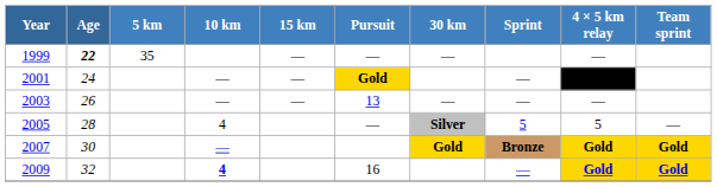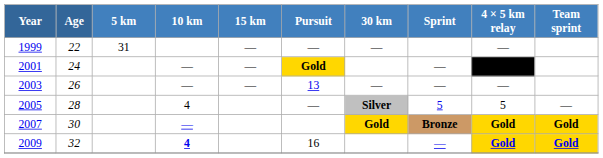 <table class="wikitable" style="font-size:95%; text-align:center; border:grey solid 1px; border-collapse:collapse; background:#ffffff;">
 <tr>
 <th style="background-color:#369; color:white; width:60px;"> Year </th>
 <th style="background-color:#369; color:white; width:40px;"> Age </th>
 <th style="background-color:#4180be; color:white; width:75px;"> 5 km </th>
 <th style="background-color:#4180be; color:white; width:75px;"> 10 km </th>
 <th style="background-color:#4180be; color:white; width:75px;"> 15 km </th>
 <th style="background-color:#4180be; color:white; width:75px;"> Pursuit </th>
 <th style="background-color:#4180be; color:white; width:75px;"> 30 km </th>
 <th style="background-color:#4180be; color:white; width:75px;"> Sprint </th>
 <th style="background-color:#4180be; color:white; width:75px;"> 4 × 5 km <br> relay </th>
 <th style="background-color:#4180be; color:white; width:75px;"> Team <br> sprint </th>
 </tr>
 <tr>
 <td><a href='#'>1999</a></td>
-<td><strong><em>22</em></strong></td>
-<td>35</td>
+<td><em>22</em></td>
+<td>31</td>
 <td></td>
 <td>—</td>
 <td>—</td>
 <td>—</td>
 <td></td>
 <td>—</td>
 <td></td>
 </tr>
 <tr>
 <td><a href='#'>2001</a></td>
 <td><em>24</em></td>
 <td></td>
 <td>—</td>
 <td>—</td>
 <td style="background:gold;"><strong>Gold</strong></td>
 <td></td>
 <td>—</td>
 <td style="background:#000000; color:white;"></td>
 <td></td>
 </tr>
 <tr>
 <td><a href='#'>2003</a></td>
 <td><em>26</em></td>
 <td></td>
 <td>—</td>
 <td>—</td>
 <td><a href='#'>13</a></td>
 <td>—</td>
 <td>—</td>
 <td>—</td>
 <td></td>
 </tr>
 <tr>
 <td><a href='#'>2005</a></td>
 <td><em>28</em></td>
 <td></td>
 <td>4</td>
 <td></td>
 <td>—</td>
 <td style="background:silver;"><strong>Silver</strong></td>
 <td><a href='#'>5</a></td>
 <td>5</td>
 <td>—</td>
 </tr>
 <tr>
 <td><a href='#'>2007</a></td>
 <td><em>30</em></td>
 <td></td>
 <td><a href='#'>—</a></td>
 <td></td>
 <td></td>
 <td style="background:gold;"><strong>Gold</strong></td>
 <td bgcolor="cc9966"><strong>Bronze</strong></td>
 <td style="background:gold;"><strong>Gold</strong></td>
 <td style="background:gold;"><strong>Gold</strong></td>
 </tr>
 <tr>
 <td><a href='#'>2009</a></td>
 <td><em>32</em></td>
 <td></td>
 <td><strong><a href='#'>4</a></strong></td>
 <td></td>
 <td>16</td>
 <td><a href='#'></a></td>
 <td><a href='#'>—</a></td>
 <td style="background:gold;"><a href='#'><strong>Gold</strong></a></td>
 <td style="background:gold;"><a href='#'><strong>Gold</strong></a></td>
 </tr>
 <tr>
 </tr>
 </table>
